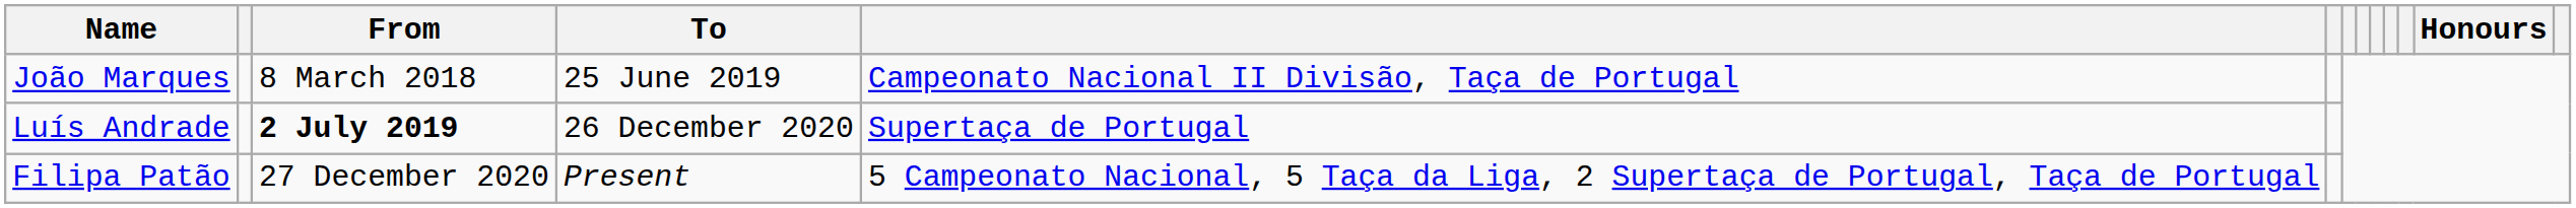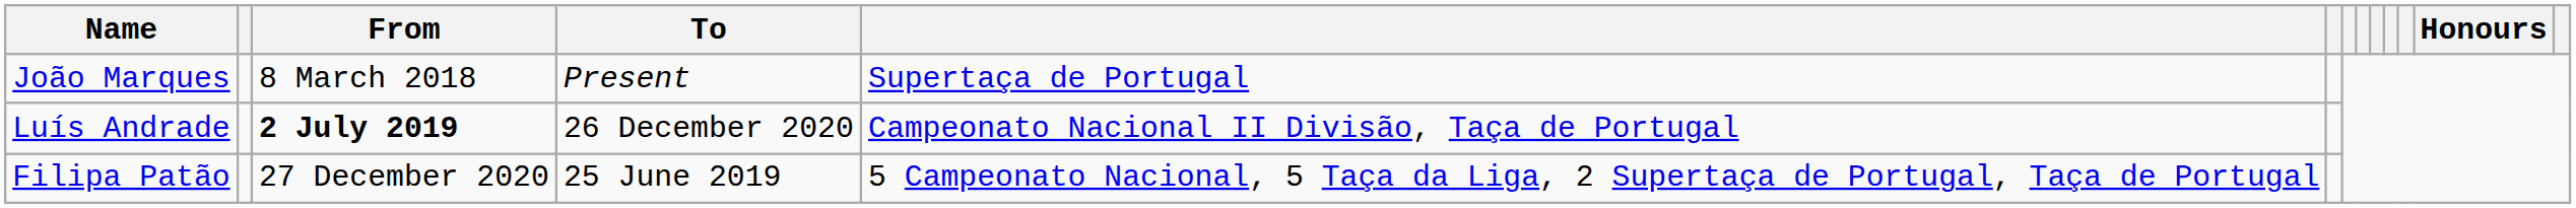 <table class="sortable wikitable" style="text-align: center;">
 <tr>
 <th>Name</th>
 <th></th>
 <th>From</th>
 <th class="unsortable">To</th>
 <th></th>
 <th></th>
 <th></th>
 <th></th>
 <th></th>
 <th></th>
 <th></th>
 <th class="unsortable">Honours</th>
 <th class="unsortable"></th>
 </tr>
 <tr>
 <td align=left><a href='#'>João Marques</a></td>
 <td align=center></td>
 <td align=left>8 March 2018</td>
-<td align=left>25 June 2019<br></td>
-<td align=left><a href='#'>Campeonato Nacional II Divisão</a>, <a href='#'>Taça de Portugal</a></td>
+<td align=left><em>Present</em><br></td>
+<td align=left><a href='#'>Supertaça de Portugal</a></td>
 <td></td>
 </tr>
 <tr>
 <td align=left><a href='#'>Luís Andrade</a></td>
 <td align=center></td>
 <td align=left><strong>2 July 2019</strong></td>
 <td align=left>26 December 2020<br></td>
-<td align=left><a href='#'>Supertaça de Portugal</a></td>
+<td align=left><a href='#'>Campeonato Nacional II Divisão</a>, <a href='#'>Taça de Portugal</a></td>
 <td></td>
 </tr>
 <tr>
 <td align=left><a href='#'>Filipa Patão</a></td>
 <td align=center></td>
 <td align=left>27 December 2020</td>
-<td align=left><em>Present</em><br></td>
+<td align=left>25 June 2019<br></td>
 <td align=left>5 <a href='#'>Campeonato Nacional</a>, 5 <a href='#'>Taça da Liga</a>, 2 <a href='#'>Supertaça de Portugal</a>, <a href='#'>Taça de Portugal</a></td>
 <td></td>
 </tr>
 </table>
